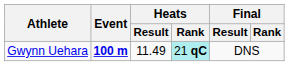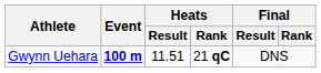 <table class="wikitable" style="font-size:90%">
 <tr>
 <th rowspan=2>Athlete</th>
 <th rowspan=2>Event</th>
 <th colspan=2>Heats</th>
 <th colspan=2>Final</th>
 </tr>
 <tr style="font-size:95%">
 <th>Result</th>
 <th>Rank</th>
 <th>Result</th>
 <th>Rank</th>
 </tr>
 <tr align=center>
 <td align=left><a href='#'>Gwynn Uehara</a></td>
 <td align=left><strong><a href='#'>100 m</a></strong></td>
-<td>11.49</td>
-<td style="background: paleturquoise;">21 <strong>qC</strong></td>
+<td>11.51</td>
+<td>21 <strong>qC</strong></td>
 <td colspan=2>DNS</td>
 </tr>
 </table>
